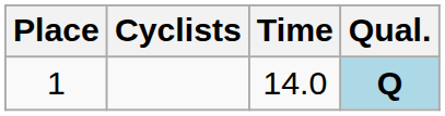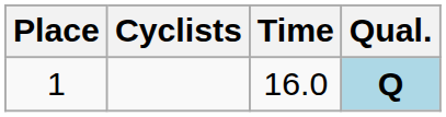 <table class=wikitable style="text-align:center">
 <tr>
 <th>Place</th>
 <th>Cyclists</th>
 <th>Time</th>
 <th>Qual.</th>
 </tr>
 <tr>
 <td>1</td>
 <td align=left> <br> </td>
-<td>14.0</td>
+<td>16.0</td>
 <td style="background: lightblue;"><strong>Q</strong></td>
 </tr>
 </table>
